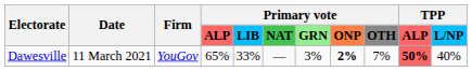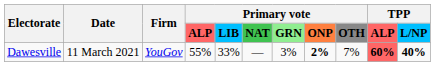 <table class="wikitable">
 <tr>
 <th rowspan="2">Electorate</th>
 <th rowspan="2">Date</th>
 <th rowspan="2">Firm</th>
 <th colspan="6">Primary vote</th>
 <th colspan="2">TPP</th>
 </tr>
 <tr>
 <th style="text-align:center; background:#f66">ALP</th>
 <th style="text-align:center; background:#00bfff">LIB</th>
 <th style="text-align:center; background:#40c351">NAT</th>
 <th style="text-align:center; background:#90ee90">GRN</th>
 <th style="text-align:center; background:#FF8040">ONP</th>
 <th style="text-align:center; background:#888">OTH</th>
 <th style="text-align:center; background:#f66">ALP</th>
 <th style="text-align:center; background:#00bfff">L/NP</th>
 </tr>
 <tr>
 <td><a href='#'>Dawesville</a></td>
 <td style="text-align:center">11 March 2021</td>
 <td style="text-align:center"><em><a href='#'>YouGov</a></em></td>
-<td style="text-align:center">65%</td>
+<td style="text-align:center">55%</td>
 <td style="text-align:center">33%</td>
 <td style="text-align:center">—</td>
 <td style="text-align:center">3%</td>
 <td style="text-align:center"><strong>2%</strong></td>
 <td style="text-align:center">7%</td>
-<td style="text-align:center; background:#f66"><strong>50%</strong></td>
-<td style="text-align:center">40%</td>
+<td style="text-align:center; background:#f66"><strong>60%</strong></td>
+<td style="text-align:center"><strong>40%</strong></td>
 </tr>
 </table>
